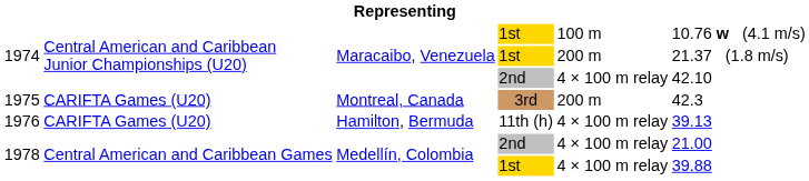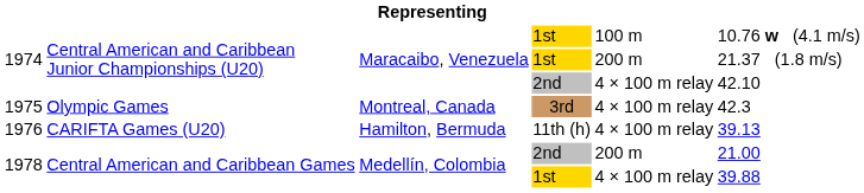 <table>
 <tr>
 <th colspan="6">Representing </th>
 </tr>
 <tr>
 <td rowspan = "3">1974</td>
 <td rowspan = "3"><a href='#'>Central American and Caribbean<br>Junior Championships (U20)</a></td>
 <td rowspan = "3"><a href='#'>Maracaibo</a>, <a href='#'>Venezuela</a></td>
 <td bgcolor=gold>1st</td>
 <td>100 m</td>
 <td>10.76 <strong>w</strong>    (4.1 m/s)</td>
 </tr>
 <tr>
 <td bgcolor=gold>1st</td>
 <td>200 m</td>
 <td>21.37    (1.8 m/s)</td>
 </tr>
 <tr>
 <td bgcolor=silver>2nd</td>
 <td>4 × 100 m relay</td>
 <td>42.10</td>
 </tr>
 <tr>
 <td>1975</td>
-<td><a href='#'>CARIFTA Games (U20)</a></td>
+<td><a href='#'>Olympic Games</a></td>
 <td><a href='#'>Montreal, Canada</a></td>
 <td bgcolor="cc9966"   align="center">3rd</td>
-<td>200 m</td>
+<td>4 × 100 m relay</td>
 <td>42.3</td>
 </tr>
 <tr>
 <td>1976</td>
 <td><a href='#'>CARIFTA Games (U20)</a></td>
 <td><a href='#'>Hamilton</a>, <a href='#'>Bermuda</a></td>
 <td>11th (h)</td>
 <td>4 × 100 m relay</td>
 <td><a href='#'>39.13</a></td>
 </tr>
 <tr>
 <td rowspan=3>1978</td>
 <td rowspan=2><a href='#'>Central American and Caribbean Games</a></td>
 <td rowspan=2><a href='#'>Medellín, Colombia</a></td>
 <td bgcolor=silver>2nd</td>
-<td>4 × 100 m relay</td>
+<td>200 m</td>
 <td><a href='#'>21.00</a></td>
 </tr>
 <tr>
 <td bgcolor=gold>1st</td>
 <td>4 × 100 m relay</td>
 <td><a href='#'>39.88</a></td>
 </tr>
 </table>
